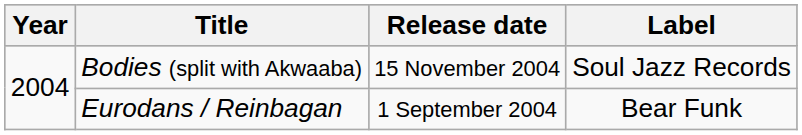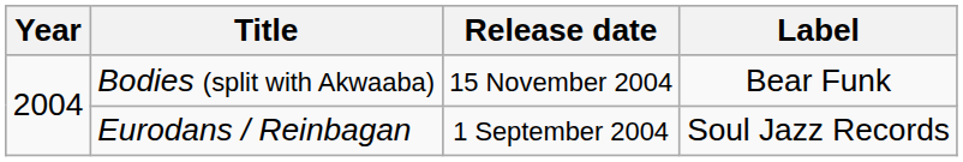 <table class="wikitable">
 <tr>
 <th style="text-align:center; width:35px;">Year</th>
 <th>Title</th>
 <th style="text-align:center;">Release date</th>
 <th>Label</th>
 </tr>
 <tr>
 <td style="text-align:center;" rowspan="2">2004</td>
 <td><em>Bodies</em> <small>(split with Akwaaba)</small></td>
 <td style="text-align:center;"><small>15 November 2004</small></td>
-<td style="text-align:center;">Soul Jazz Records</td>
+<td style="text-align:center;">Bear Funk</td>
 </tr>
 <tr>
 <td><em>Eurodans / Reinbagan</em></td>
 <td style="text-align:center;"><small>1 September 2004</small></td>
-<td style="text-align:center;">Bear Funk</td>
+<td style="text-align:center;">Soul Jazz Records</td>
 </tr>
 </table>
